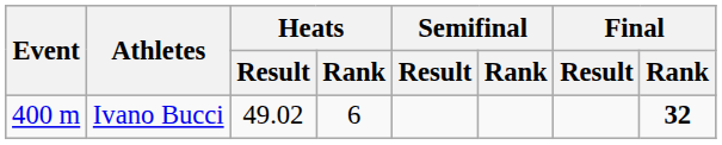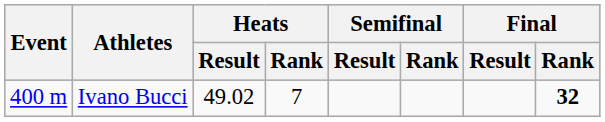 <table class="wikitable" border="1" style="font-size:90%">
 <tr>
 <th rowspan="2">Event</th>
 <th rowspan="2">Athletes</th>
 <th colspan="2">Heats</th>
 <th colspan="2">Semifinal</th>
 <th colspan="2">Final</th>
 </tr>
 <tr>
 <th>Result</th>
 <th>Rank</th>
 <th>Result</th>
 <th>Rank</th>
 <th>Result</th>
 <th>Rank</th>
 </tr>
 <tr>
 <td><a href='#'>400 m</a></td>
 <td><a href='#'>Ivano Bucci</a></td>
 <td align=center>49.02</td>
-<td align=center>6</td>
+<td align=center>7</td>
 <td align=center></td>
 <td align=center></td>
 <td align=center></td>
 <td align=center><strong>32</strong></td>
 </tr>
 </table>
